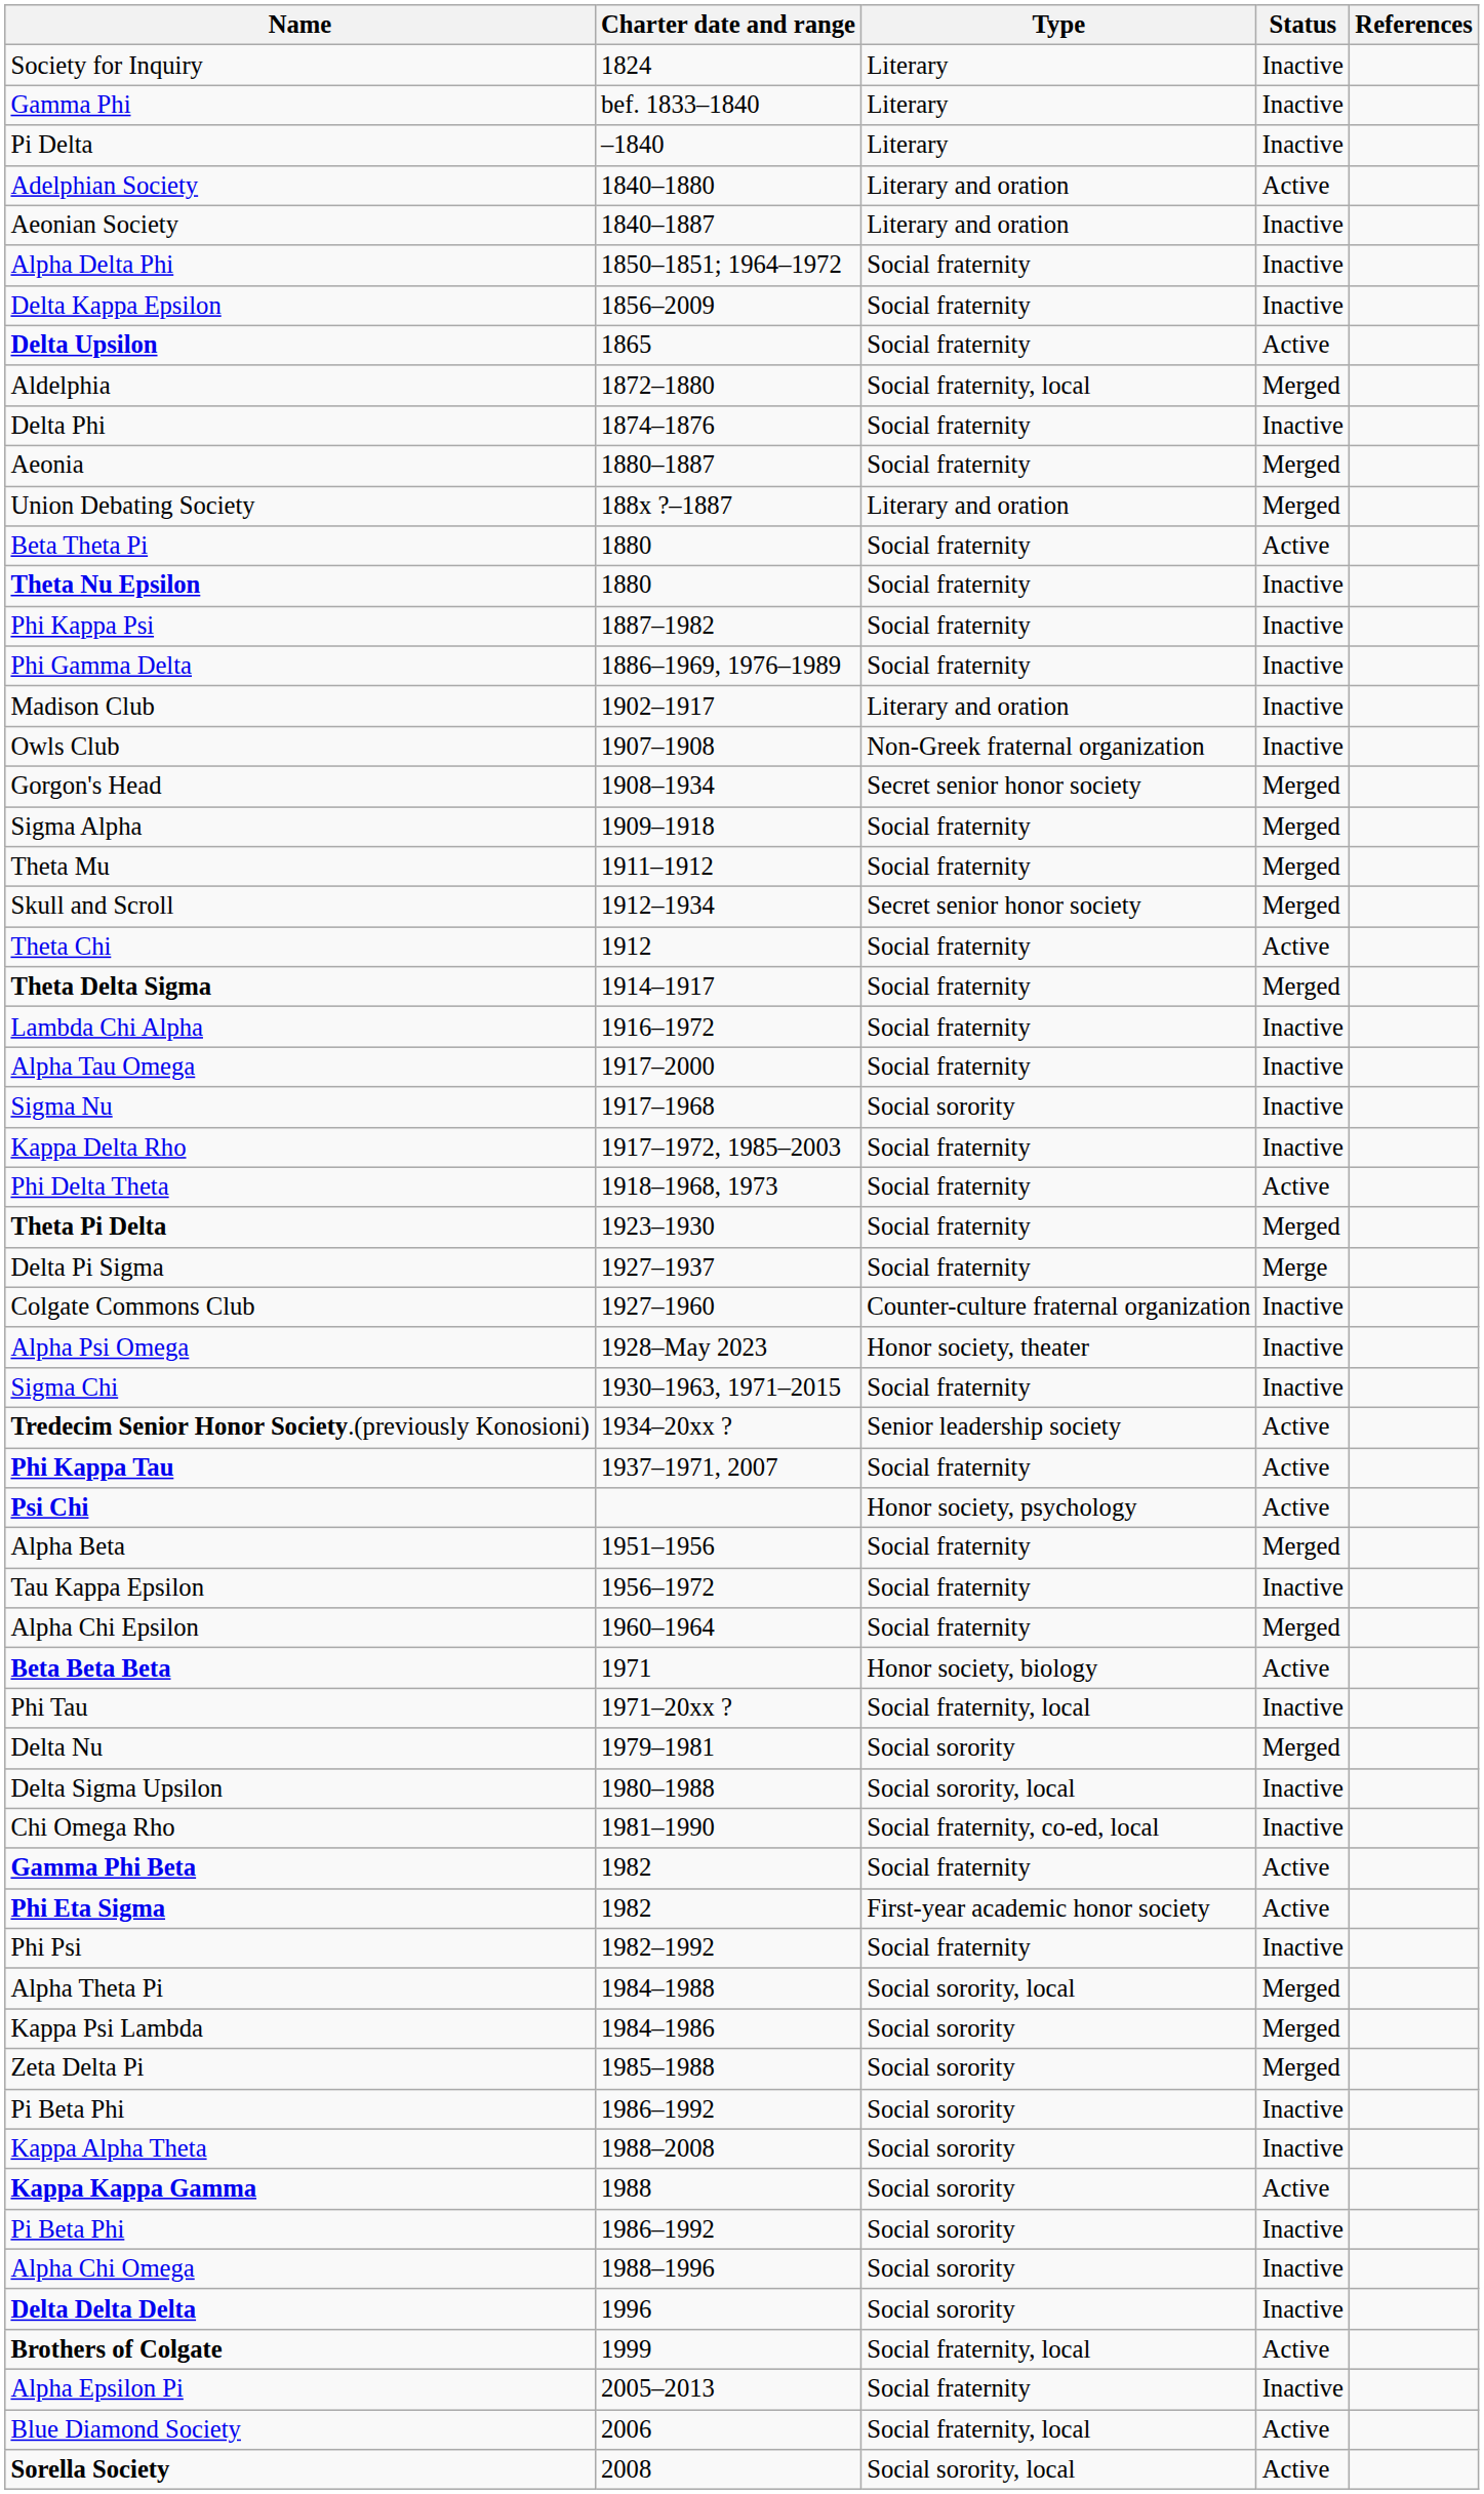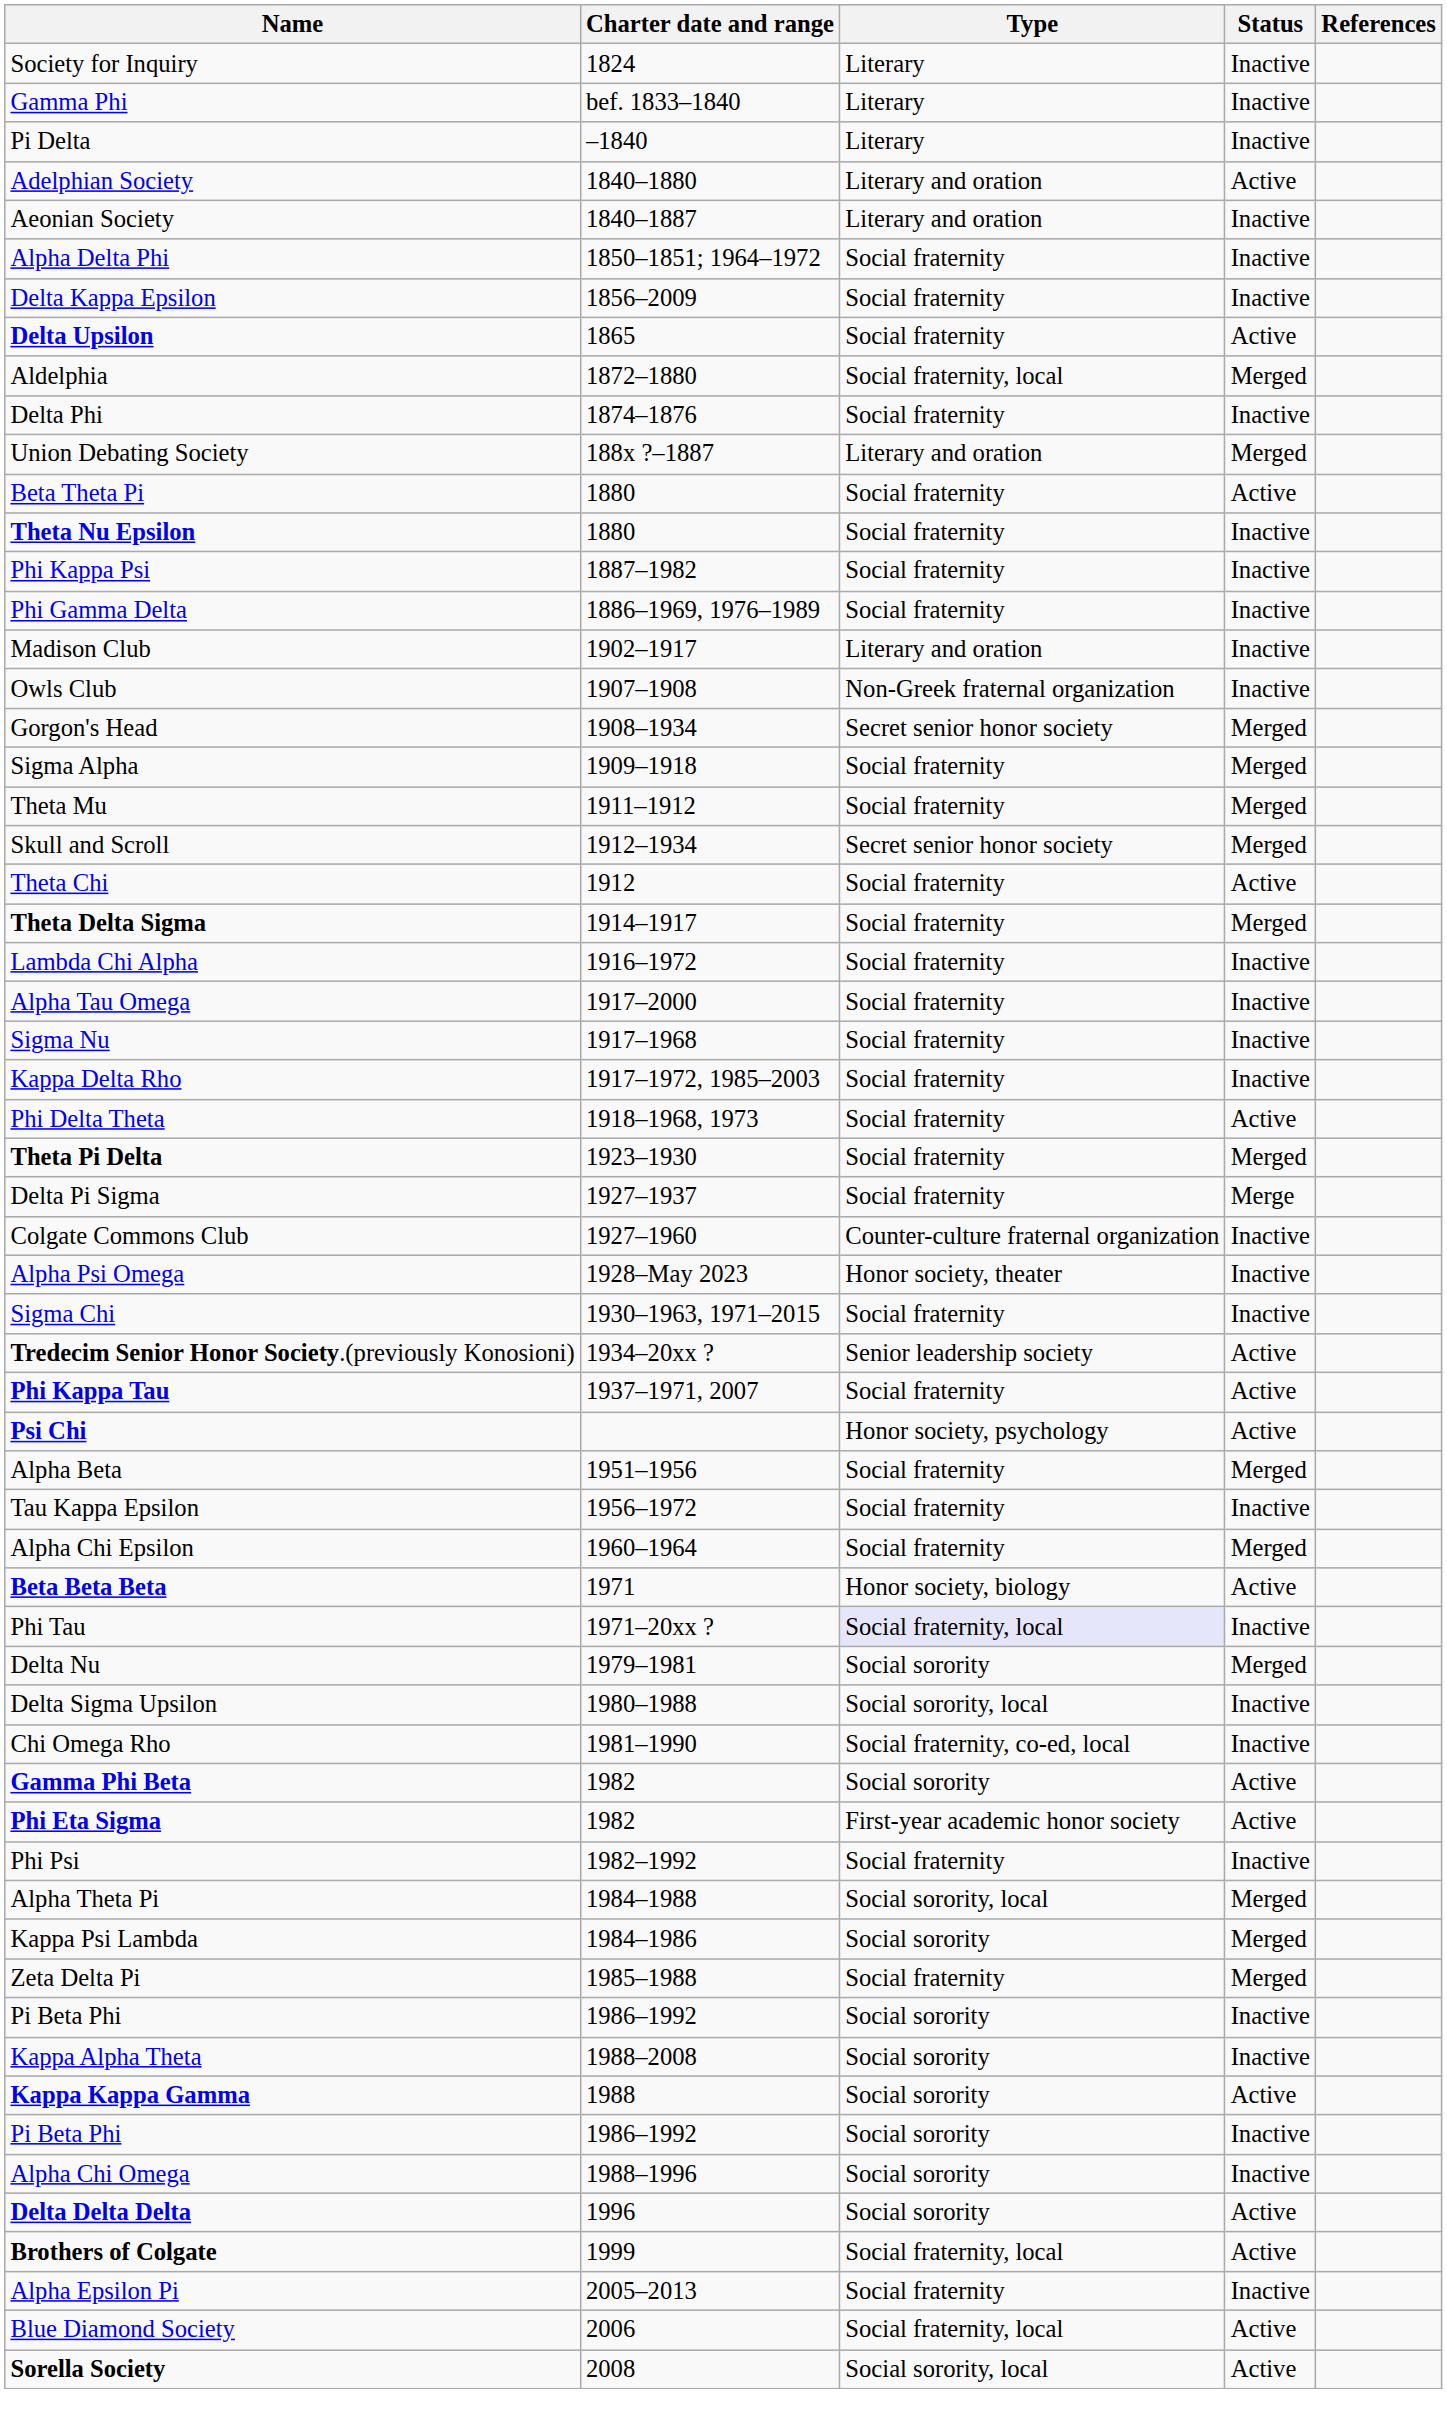 <table class="wikitable">
 <tr>
 <th>Name</th>
 <th>Charter date and range</th>
 <th>Type</th>
 <th>Status</th>
 <th>References</th>
 </tr>
 <tr>
 <td>Society for Inquiry</td>
 <td>1824</td>
 <td>Literary</td>
 <td>Inactive</td>
 <td></td>
 </tr>
 <tr>
 <td><a href='#'>Gamma Phi</a></td>
 <td>bef. 1833–1840</td>
 <td>Literary</td>
 <td>Inactive</td>
 <td></td>
 </tr>
 <tr>
 <td>Pi Delta</td>
 <td>–1840</td>
 <td>Literary</td>
 <td>Inactive</td>
 <td></td>
 </tr>
 <tr>
 <td><a href='#'>Adelphian Society</a></td>
 <td>1840–1880</td>
 <td>Literary and oration</td>
 <td>Active</td>
 <td></td>
 </tr>
 <tr>
 <td>Aeonian Society</td>
 <td>1840–1887</td>
 <td>Literary and oration</td>
 <td>Inactive</td>
 <td></td>
 </tr>
 <tr>
 <td><a href='#'>Alpha Delta Phi</a></td>
 <td>1850–1851; 1964–1972</td>
 <td>Social fraternity</td>
 <td>Inactive</td>
 <td></td>
 </tr>
 <tr>
 <td><a href='#'>Delta Kappa Epsilon</a></td>
 <td>1856–2009</td>
 <td>Social fraternity</td>
 <td>Inactive</td>
 <td></td>
 </tr>
 <tr>
 <td><strong><a href='#'>Delta Upsilon</a></strong></td>
 <td>1865</td>
 <td>Social fraternity</td>
 <td>Active</td>
 <td></td>
 </tr>
 <tr>
 <td>Aldelphia</td>
 <td>1872–1880</td>
 <td>Social fraternity, local</td>
 <td>Merged</td>
 <td></td>
 </tr>
 <tr>
 <td>Delta Phi</td>
 <td>1874–1876</td>
 <td>Social fraternity</td>
 <td>Inactive</td>
-<td></td>
-</tr>
-<tr>
-<td>Aeonia</td>
-<td>1880–1887</td>
-<td>Social fraternity</td>
-<td>Merged</td>
 <td></td>
 </tr>
 <tr>
 <td>Union Debating Society</td>
 <td>188x ?–1887</td>
 <td>Literary and oration</td>
 <td>Merged</td>
 <td></td>
 </tr>
 <tr>
 <td><a href='#'>Beta Theta Pi</a></td>
 <td>1880</td>
 <td>Social fraternity</td>
 <td>Active</td>
 <td></td>
 </tr>
 <tr>
 <td><strong><a href='#'>Theta Nu Epsilon</a></strong></td>
 <td>1880</td>
 <td>Social fraternity</td>
 <td>Inactive</td>
 <td></td>
 </tr>
 <tr>
 <td><a href='#'>Phi Kappa Psi</a></td>
 <td>1887–1982</td>
 <td>Social fraternity</td>
 <td>Inactive</td>
 <td></td>
 </tr>
 <tr>
 <td><a href='#'>Phi Gamma Delta</a></td>
 <td>1886–1969, 1976–1989</td>
 <td>Social fraternity</td>
 <td>Inactive</td>
 <td></td>
 </tr>
 <tr>
 <td>Madison Club</td>
 <td>1902–1917</td>
 <td>Literary and oration</td>
 <td>Inactive</td>
 <td></td>
 </tr>
 <tr>
 <td>Owls Club</td>
 <td>1907–1908</td>
 <td>Non-Greek fraternal organization</td>
 <td>Inactive</td>
 <td></td>
 </tr>
 <tr>
 <td>Gorgon's Head</td>
 <td>1908–1934</td>
 <td>Secret senior honor society</td>
 <td>Merged</td>
 <td></td>
 </tr>
 <tr>
 <td>Sigma Alpha</td>
 <td>1909–1918</td>
 <td>Social fraternity</td>
 <td>Merged</td>
 <td></td>
 </tr>
 <tr>
 <td>Theta Mu</td>
 <td>1911–1912</td>
 <td>Social fraternity</td>
 <td>Merged</td>
 <td></td>
 </tr>
 <tr>
 <td>Skull and Scroll</td>
 <td>1912–1934</td>
 <td>Secret senior honor society</td>
 <td>Merged</td>
 <td></td>
 </tr>
 <tr>
 <td><a href='#'>Theta Chi</a></td>
 <td>1912</td>
 <td>Social fraternity</td>
 <td>Active</td>
 <td></td>
 </tr>
 <tr>
 <td><strong>Theta Delta Sigma</strong></td>
 <td>1914–1917</td>
 <td>Social fraternity</td>
 <td>Merged</td>
 <td></td>
 </tr>
 <tr>
 <td><a href='#'>Lambda Chi Alpha</a></td>
 <td>1916–1972</td>
 <td>Social fraternity</td>
 <td>Inactive</td>
 <td></td>
 </tr>
 <tr>
 <td><a href='#'>Alpha Tau Omega</a></td>
 <td>1917–2000</td>
 <td>Social fraternity</td>
 <td>Inactive</td>
 <td></td>
 </tr>
 <tr>
 <td><a href='#'>Sigma Nu</a></td>
 <td>1917–1968</td>
-<td>Social sorority</td>
+<td>Social fraternity</td>
 <td>Inactive</td>
 <td></td>
 </tr>
 <tr>
 <td><a href='#'>Kappa Delta Rho</a></td>
 <td>1917–1972, 1985–2003</td>
 <td>Social fraternity</td>
 <td>Inactive</td>
 <td></td>
 </tr>
 <tr>
 <td><a href='#'>Phi Delta Theta</a></td>
 <td>1918–1968, 1973</td>
 <td>Social fraternity</td>
 <td>Active</td>
 <td></td>
 </tr>
 <tr>
 <td><strong>Theta Pi Delta</strong></td>
 <td>1923–1930</td>
 <td>Social fraternity</td>
 <td>Merged</td>
 <td></td>
 </tr>
 <tr>
 <td>Delta Pi Sigma</td>
 <td>1927–1937</td>
 <td>Social fraternity</td>
 <td>Merge</td>
 <td></td>
 </tr>
 <tr>
 <td>Colgate Commons Club</td>
 <td>1927–1960</td>
 <td>Counter-culture fraternal organization</td>
 <td>Inactive</td>
 <td></td>
 </tr>
 <tr>
 <td><a href='#'>Alpha Psi Omega</a></td>
 <td>1928–May 2023</td>
 <td>Honor society, theater</td>
 <td>Inactive</td>
 <td></td>
 </tr>
 <tr>
 <td><a href='#'>Sigma Chi</a></td>
 <td>1930–1963, 1971–2015</td>
 <td>Social fraternity</td>
 <td>Inactive</td>
 <td></td>
 </tr>
 <tr>
 <td><strong>Tredecim Senior Honor Society</strong>.(previously Konosioni)</td>
 <td>1934–20xx ?</td>
 <td>Senior leadership society</td>
 <td>Active</td>
 <td></td>
 </tr>
 <tr>
 <td><strong><a href='#'>Phi Kappa Tau</a></strong></td>
 <td>1937–1971, 2007</td>
 <td>Social fraternity</td>
 <td>Active</td>
 <td></td>
 </tr>
 <tr>
 <td><strong><a href='#'>Psi Chi</a></strong></td>
 <td></td>
 <td>Honor society, psychology</td>
 <td>Active</td>
 <td></td>
 </tr>
 <tr>
 <td>Alpha Beta</td>
 <td>1951–1956</td>
 <td>Social fraternity</td>
 <td>Merged</td>
 <td></td>
 </tr>
 <tr>
 <td>Tau Kappa Epsilon</td>
 <td>1956–1972</td>
 <td>Social fraternity</td>
 <td>Inactive</td>
 <td></td>
 </tr>
 <tr>
 <td>Alpha Chi Epsilon</td>
 <td>1960–1964</td>
 <td>Social fraternity</td>
 <td>Merged</td>
 <td></td>
 </tr>
 <tr>
 <td><strong><a href='#'>Beta Beta Beta</a></strong></td>
 <td>1971</td>
 <td>Honor society, biology</td>
 <td>Active</td>
 <td></td>
 </tr>
 <tr>
 <td>Phi Tau</td>
 <td>1971–20xx ?</td>
-<td>Social fraternity, local</td>
+<td style="background: lavender;">Social fraternity, local</td>
 <td>Inactive</td>
 <td></td>
 </tr>
 <tr>
 <td>Delta Nu</td>
 <td>1979–1981</td>
 <td>Social sorority</td>
 <td>Merged</td>
 <td></td>
 </tr>
 <tr>
 <td>Delta Sigma Upsilon</td>
 <td>1980–1988</td>
 <td>Social sorority, local</td>
 <td>Inactive</td>
 <td></td>
 </tr>
 <tr>
 <td>Chi Omega Rho</td>
 <td>1981–1990</td>
 <td>Social fraternity, co-ed, local</td>
 <td>Inactive</td>
 <td></td>
 </tr>
 <tr>
 <td><strong><a href='#'>Gamma Phi Beta</a></strong></td>
 <td>1982</td>
-<td>Social fraternity</td>
+<td>Social sorority</td>
 <td>Active</td>
 <td></td>
 </tr>
 <tr>
 <td><strong><a href='#'>Phi Eta Sigma</a></strong></td>
 <td>1982</td>
 <td>First-year academic honor society</td>
 <td>Active</td>
 <td></td>
 </tr>
 <tr>
 <td>Phi Psi</td>
 <td>1982–1992</td>
 <td>Social fraternity</td>
 <td>Inactive</td>
 <td></td>
 </tr>
 <tr>
 <td>Alpha Theta Pi</td>
 <td>1984–1988</td>
 <td>Social sorority, local</td>
 <td>Merged</td>
 <td></td>
 </tr>
 <tr>
 <td>Kappa Psi Lambda</td>
 <td>1984–1986</td>
 <td>Social sorority</td>
 <td>Merged</td>
 <td></td>
 </tr>
 <tr>
 <td>Zeta Delta Pi</td>
 <td>1985–1988</td>
-<td>Social sorority</td>
+<td>Social fraternity</td>
 <td>Merged</td>
 <td></td>
 </tr>
 <tr>
 <td>Pi Beta Phi</td>
 <td>1986–1992</td>
 <td>Social sorority</td>
 <td>Inactive</td>
 <td></td>
 </tr>
 <tr>
 <td><a href='#'>Kappa Alpha Theta</a></td>
 <td>1988–2008</td>
 <td>Social sorority</td>
 <td>Inactive</td>
 <td></td>
 </tr>
 <tr>
 <td><strong><a href='#'>Kappa Kappa Gamma</a></strong></td>
 <td>1988</td>
 <td>Social sorority</td>
 <td>Active</td>
 <td></td>
 </tr>
 <tr>
 <td><a href='#'>Pi Beta Phi</a></td>
 <td>1986–1992</td>
 <td>Social sorority</td>
 <td>Inactive</td>
 <td></td>
 </tr>
 <tr>
 <td><a href='#'>Alpha Chi Omega</a></td>
 <td>1988–1996</td>
 <td>Social sorority</td>
 <td>Inactive</td>
 <td></td>
 </tr>
 <tr>
 <td><strong><a href='#'>Delta Delta Delta</a></strong></td>
 <td>1996</td>
 <td>Social sorority</td>
-<td>Inactive</td>
+<td>Active</td>
 <td></td>
 </tr>
 <tr>
 <td><strong>Brothers of Colgate</strong></td>
 <td>1999</td>
 <td>Social fraternity, local</td>
 <td>Active</td>
 <td></td>
 </tr>
 <tr>
 <td><a href='#'>Alpha Epsilon Pi</a></td>
 <td>2005–2013</td>
 <td>Social fraternity</td>
 <td>Inactive</td>
 <td></td>
 </tr>
 <tr>
 <td><a href='#'>Blue Diamond Society</a></td>
 <td>2006</td>
 <td>Social fraternity, local</td>
 <td>Active</td>
 <td></td>
 </tr>
 <tr>
 <td><strong>Sorella Society</strong></td>
 <td>2008</td>
 <td>Social sorority, local</td>
 <td>Active</td>
 <td></td>
 </tr>
 </table>
